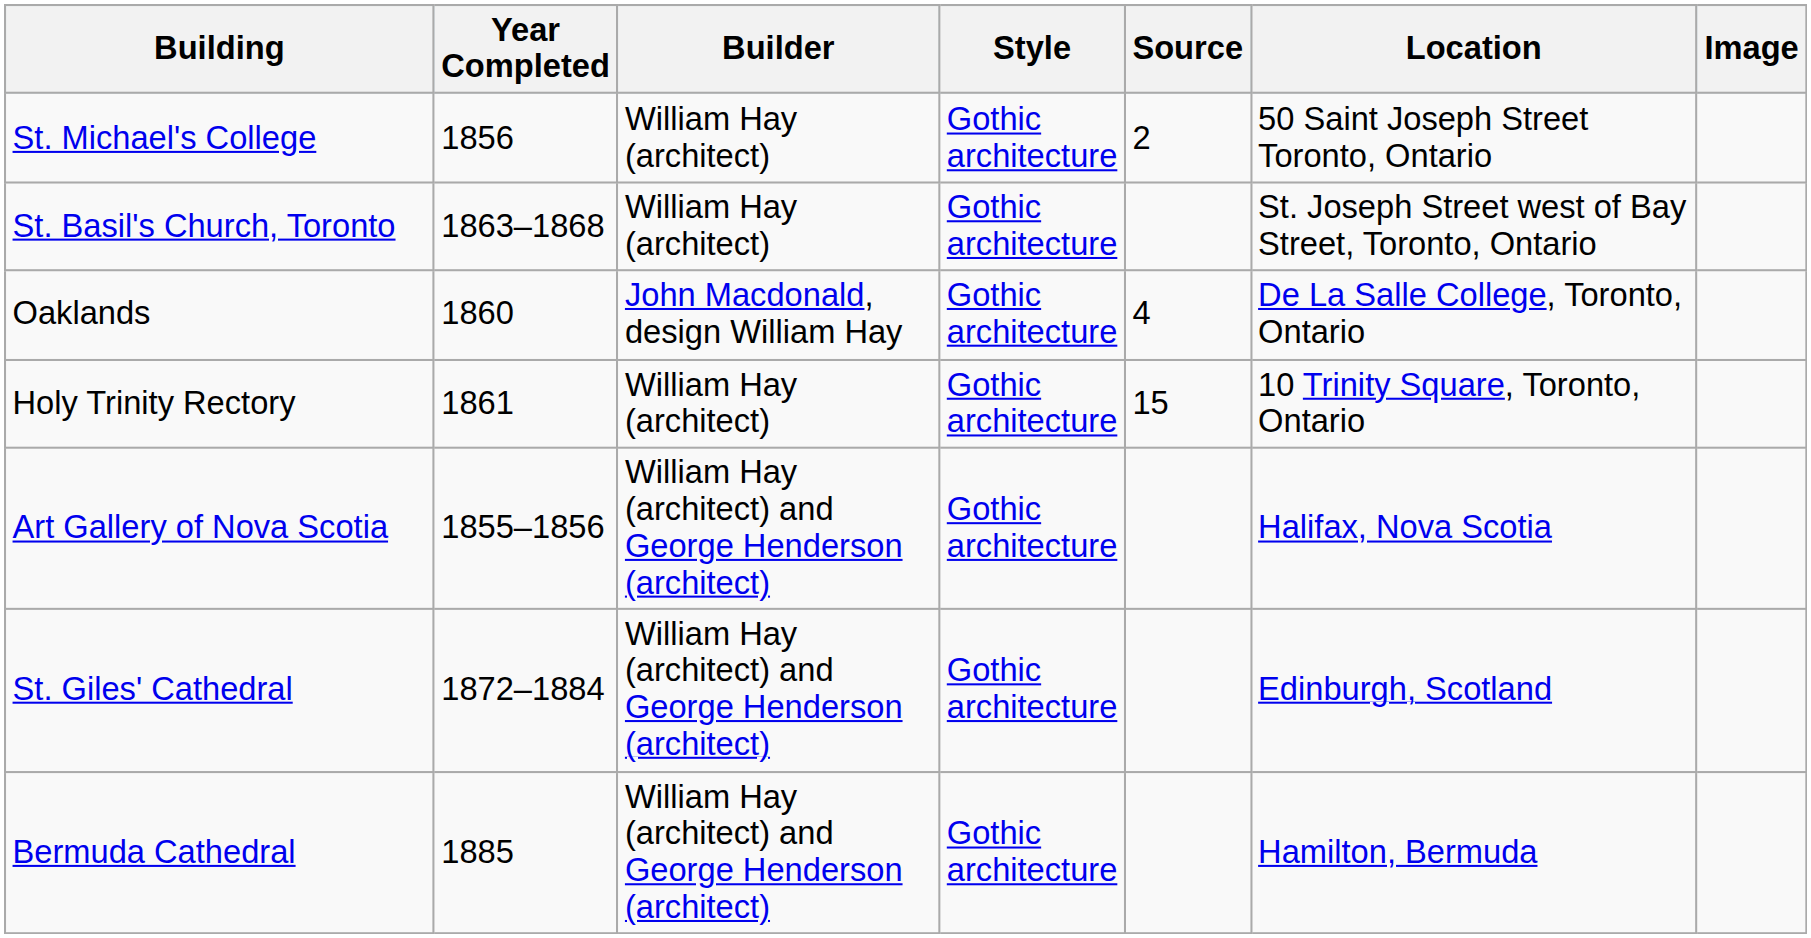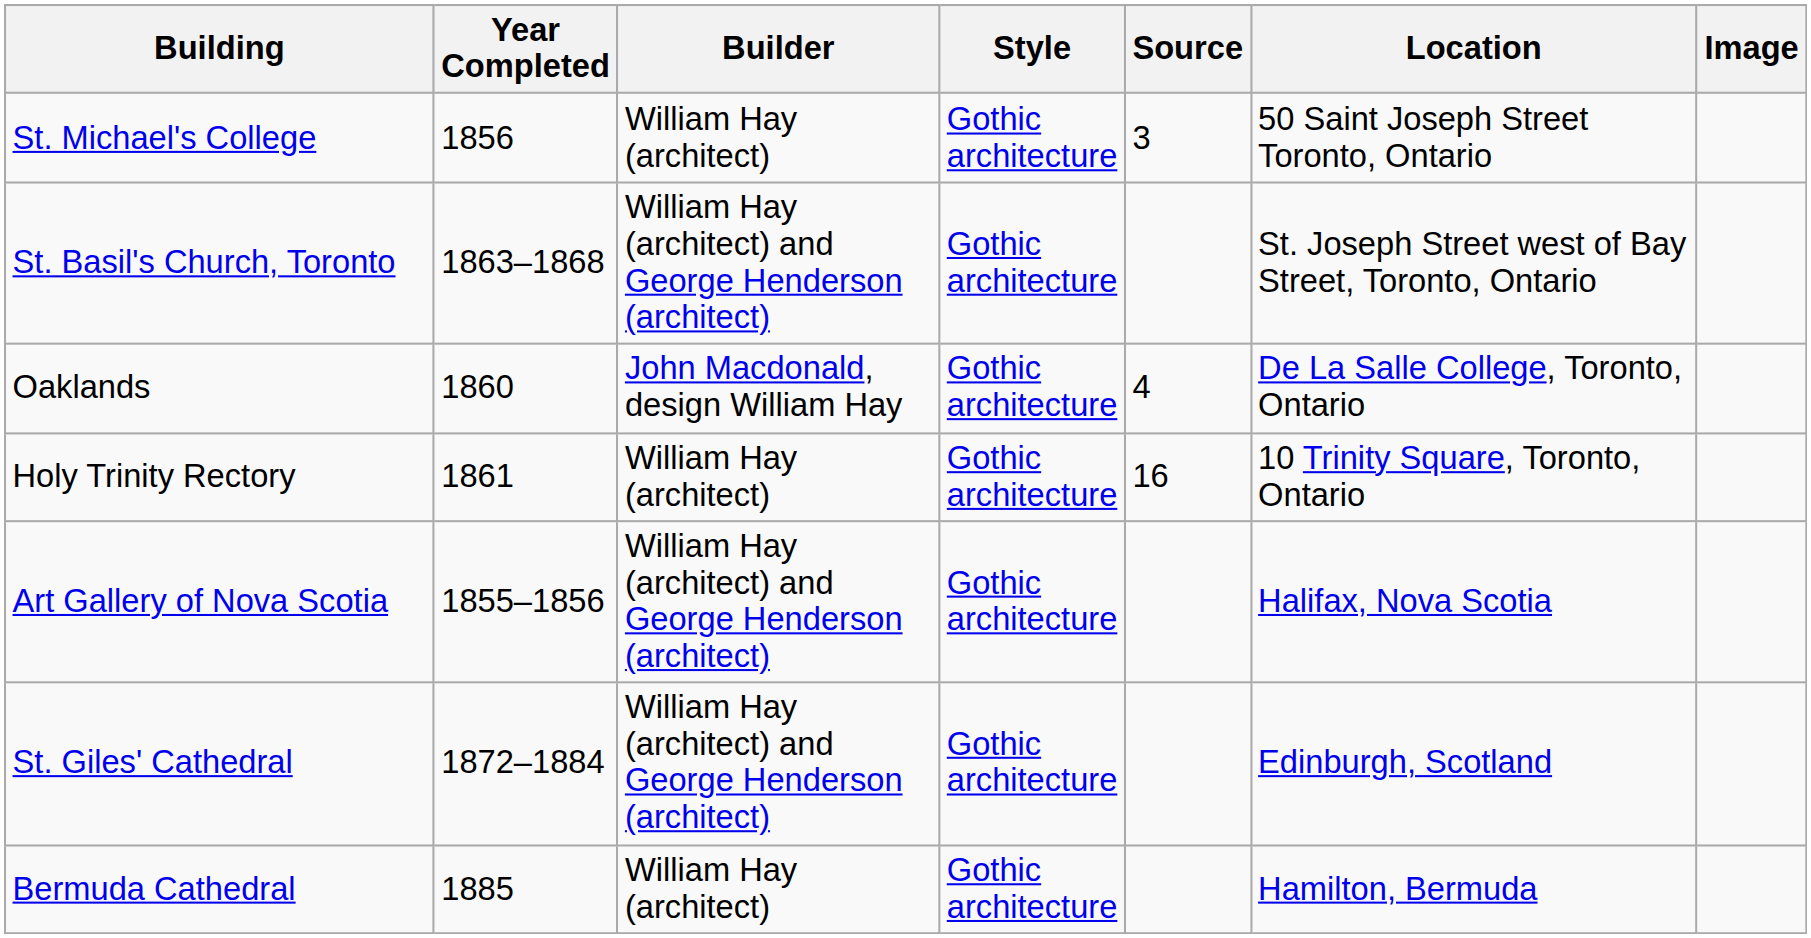 <table class="wikitable" style="margin:1em auto;">
 <tr style="background:lightblue;">
 <th width=28%>Building</th>
 <th width=8%>Year Completed</th>
 <th width=20%>Builder</th>
 <th width=10%>Style</th>
 <th width=5%>Source</th>
 <th width=32%>Location</th>
 <th width=7%>Image</th>
 </tr>
 <tr>
 <td><a href='#'>St. Michael's College</a></td>
 <td>1856</td>
 <td>William Hay (architect)</td>
 <td><a href='#'>Gothic architecture</a></td>
-<td>2</td>
+<td>3</td>
 <td>50 Saint Joseph Street Toronto, Ontario</td>
 <td></td>
 </tr>
 <tr>
 <td><a href='#'>St. Basil's Church, Toronto</a></td>
 <td>1863–1868</td>
-<td>William Hay (architect)</td>
+<td>William Hay (architect) and <a href='#'>George Henderson (architect)</a></td>
 <td><a href='#'>Gothic architecture</a></td>
 <td></td>
 <td>St. Joseph Street west of Bay Street, Toronto, Ontario</td>
 <td></td>
 </tr>
 <tr>
 <td>Oaklands</td>
 <td>1860</td>
 <td><a href='#'>John Macdonald</a>, design William Hay</td>
 <td><a href='#'>Gothic architecture</a></td>
 <td>4</td>
 <td><a href='#'>De La Salle College</a>, Toronto, Ontario</td>
 <td></td>
 </tr>
 <tr>
 <td>Holy Trinity Rectory</td>
 <td>1861</td>
 <td>William Hay (architect)</td>
 <td><a href='#'>Gothic architecture</a></td>
-<td>15</td>
+<td>16</td>
 <td>10 <a href='#'>Trinity Square</a>, Toronto, Ontario</td>
 <td></td>
 </tr>
 <tr>
 <td><a href='#'>Art Gallery of Nova Scotia</a></td>
 <td>1855–1856</td>
 <td>William Hay (architect) and <a href='#'>George Henderson (architect)</a></td>
 <td><a href='#'>Gothic architecture</a></td>
 <td></td>
 <td><a href='#'>Halifax, Nova Scotia</a></td>
 <td></td>
 </tr>
 <tr>
 <td><a href='#'>St. Giles' Cathedral</a></td>
 <td>1872–1884</td>
 <td>William Hay (architect) and <a href='#'>George Henderson (architect)</a></td>
 <td><a href='#'>Gothic architecture</a></td>
 <td></td>
 <td><a href='#'>Edinburgh, Scotland</a></td>
 <td></td>
 </tr>
 <tr>
 <td><a href='#'>Bermuda Cathedral</a></td>
 <td>1885</td>
-<td>William Hay (architect) and <a href='#'>George Henderson (architect)</a></td>
+<td>William Hay (architect)</td>
 <td><a href='#'>Gothic architecture</a></td>
 <td></td>
 <td><a href='#'>Hamilton, Bermuda</a></td>
 <td></td>
 </tr>
 </table>
